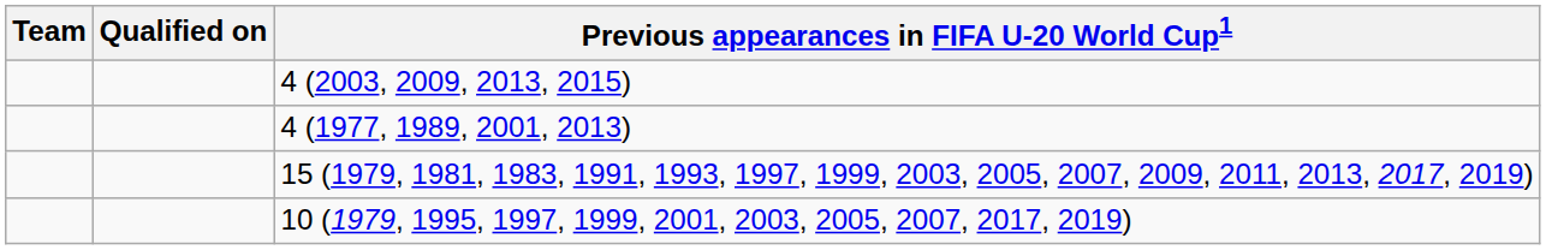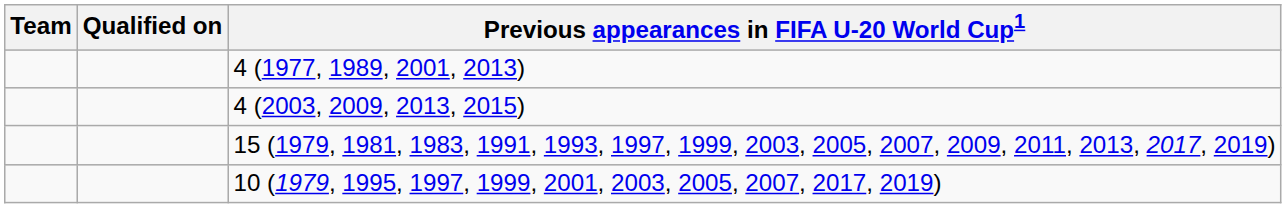 <table class="wikitable sortable">
 <tr>
 <th>Team</th>
 <th>Qualified on</th>
 <th data-sort-type="number">Previous <a href='#'>appearances</a> in <a href='#'>FIFA U-20 World Cup</a><sup><strong><a href='#'>1</a></strong></sup></th>
 </tr>
 <tr>
 <td></td>
 <td></td>
-<td>4 (<a href='#'>2003</a>, <a href='#'>2009</a>, <a href='#'>2013</a>, <a href='#'>2015</a>)</td>
+<td>4 (<a href='#'>1977</a>, <a href='#'>1989</a>, <a href='#'>2001</a>, <a href='#'>2013</a>)</td>
 </tr>
 <tr>
 <td></td>
 <td></td>
-<td>4 (<a href='#'>1977</a>, <a href='#'>1989</a>, <a href='#'>2001</a>, <a href='#'>2013</a>)</td>
+<td>4 (<a href='#'>2003</a>, <a href='#'>2009</a>, <a href='#'>2013</a>, <a href='#'>2015</a>)</td>
 </tr>
 <tr>
 <td></td>
 <td></td>
 <td>15 (<a href='#'>1979</a>, <a href='#'>1981</a>, <a href='#'>1983</a>, <a href='#'>1991</a>, <a href='#'>1993</a>, <a href='#'>1997</a>, <a href='#'>1999</a>, <a href='#'>2003</a>, <a href='#'>2005</a>, <a href='#'>2007</a>, <a href='#'>2009</a>, <a href='#'>2011</a>, <a href='#'>2013</a>, <em><a href='#'>2017</a></em>, <a href='#'>2019</a>)</td>
 </tr>
 <tr>
 <td></td>
 <td></td>
 <td>10 (<em><a href='#'>1979</a></em>, <a href='#'>1995</a>, <a href='#'>1997</a>, <a href='#'>1999</a>, <a href='#'>2001</a>, <a href='#'>2003</a>, <a href='#'>2005</a>, <a href='#'>2007</a>, <a href='#'>2017</a>, <a href='#'>2019</a>)</td>
 </tr>
 </table>
